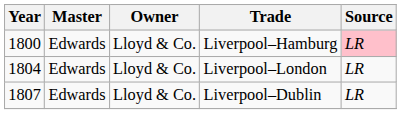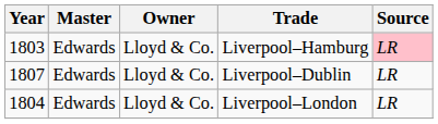 <table class=" wikitable">
 <tr>
 <th>Year</th>
 <th>Master</th>
 <th>Owner</th>
 <th>Trade</th>
 <th>Source</th>
 </tr>
 <tr>
-<td>1800</td>
+<td>1803</td>
 <td>Edwards</td>
 <td>Lloyd & Co.</td>
 <td>Liverpool–Hamburg</td>
 <td style="background: pink;"><em>LR</em></td>
+</tr>
+<tr>
+<td>1807</td>
+<td>Edwards</td>
+<td>Lloyd & Co.</td>
+<td>Liverpool–Dublin</td>
+<td><em>LR</em></td>
 </tr>
 <tr>
 <td>1804</td>
 <td>Edwards</td>
 <td>Lloyd & Co.</td>
 <td>Liverpool–London</td>
 <td><em>LR</em></td>
 </tr>
 <tr>
-<td>1807</td>
-<td>Edwards</td>
-<td>Lloyd & Co.</td>
-<td>Liverpool–Dublin</td>
-<td><em>LR</em></td>
-</tr>
-<tr>
 </tr>
 </table>
